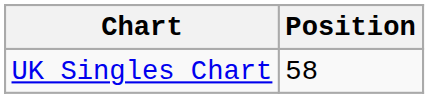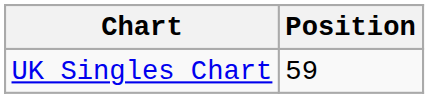 <table class="wikitable">
 <tr>
 <th>Chart</th>
 <th>Position</th>
 </tr>
 <tr>
 <td><a href='#'>UK Singles Chart</a></td>
-<td>58</td>
+<td>59</td>
 </tr>
 </table>
